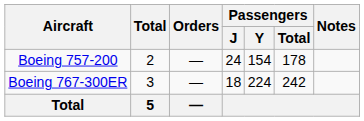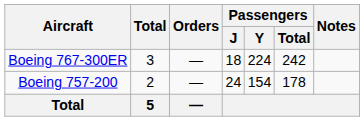 <table class="wikitable" style="margin:0.5em auto; text-align:center">
 <tr>
 <th rowspan=2>Aircraft</th>
 <th rowspan=2>Total</th>
 <th rowspan=2>Orders</th>
 <th colspan=3>Passengers</th>
 <th rowspan=2>Notes</th>
 </tr>
 <tr>
 <th><abbr>J</abbr></th>
 <th><abbr>Y</abbr></th>
 <th>Total</th>
 </tr>
 <tr>
+<td><a href='#'>Boeing 767-300ER</a></td>
+<td>3</td>
+<td>—</td>
+<td>18</td>
+<td>224</td>
+<td>242</td>
+<td></td>
+</tr>
+<tr>
 <td><a href='#'>Boeing 757-200</a></td>
 <td>2</td>
 <td>—</td>
 <td>24</td>
 <td>154</td>
 <td>178</td>
 <td></td>
 </tr>
 <tr>
-<td><a href='#'>Boeing 767-300ER</a></td>
-<td>3</td>
-<td>—</td>
-<td>18</td>
-<td>224</td>
-<td>242</td>
-<td></td>
-</tr>
-<tr>
 <th>Total</th>
 <th>5</th>
 <th>—</th>
 <th colspan=4></th>
 </tr>
 </table>
